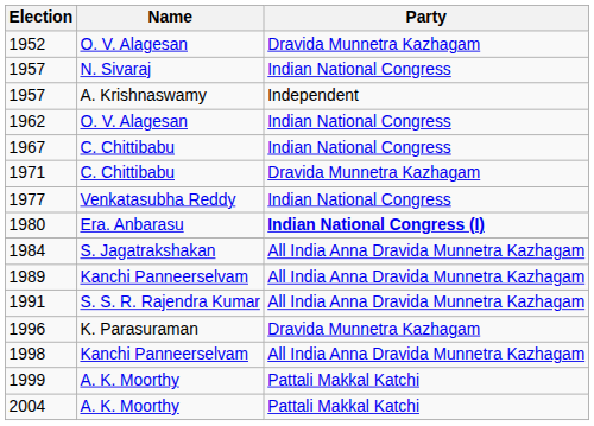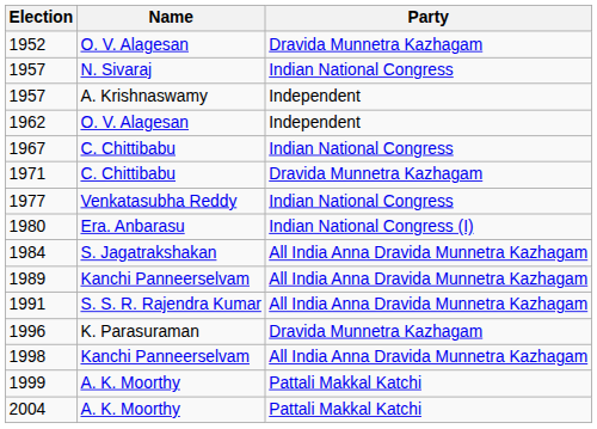 <table class="wikitable sortable">
 <tr>
 <th>Election</th>
 <th>Name</th>
 <th>Party</th>
 </tr>
 <tr --->
 <td>1952</td>
 <td><a href='#'>O. V. Alagesan</a></td>
 <td><a href='#'>Dravida Munnetra Kazhagam</a></td>
 </tr>
 <tr --->
 <td>1957</td>
 <td><a href='#'>N. Sivaraj</a></td>
 <td><a href='#'>Indian National Congress</a></td>
 </tr>
 <tr --->
 <td>1957</td>
 <td>A. Krishnaswamy</td>
 <td>Independent</td>
 </tr>
 <tr --->
 <td>1962</td>
 <td><a href='#'>O. V. Alagesan</a></td>
-<td><a href='#'>Indian National Congress</a></td>
+<td>Independent</td>
 </tr>
 <tr --->
 <td>1967</td>
 <td><a href='#'>C. Chittibabu</a></td>
 <td><a href='#'>Indian National Congress</a></td>
 </tr>
 <tr --->
 <td>1971</td>
 <td><a href='#'>C. Chittibabu</a></td>
 <td><a href='#'>Dravida Munnetra Kazhagam</a></td>
 </tr>
 <tr --->
 <td>1977</td>
 <td><a href='#'>Venkatasubha Reddy</a></td>
 <td><a href='#'>Indian National Congress</a></td>
 </tr>
 <tr --->
 <td>1980</td>
 <td><a href='#'>Era. Anbarasu</a></td>
-<td><strong><a href='#'>Indian National Congress (I)</a></strong></td>
+<td><a href='#'>Indian National Congress (I)</a></td>
 </tr>
 <tr --->
 <td>1984</td>
 <td><a href='#'>S. Jagatrakshakan</a></td>
 <td><a href='#'>All India Anna Dravida Munnetra Kazhagam</a></td>
 </tr>
 <tr --->
 <td>1989</td>
 <td><a href='#'>Kanchi Panneerselvam</a></td>
 <td><a href='#'>All India Anna Dravida Munnetra Kazhagam</a></td>
 </tr>
 <tr --->
 <td>1991</td>
 <td><a href='#'>S. S. R. Rajendra Kumar</a></td>
 <td><a href='#'>All India Anna Dravida Munnetra Kazhagam</a></td>
 </tr>
 <tr --->
 <td>1996</td>
 <td>K. Parasuraman</td>
 <td><a href='#'>Dravida Munnetra Kazhagam</a></td>
 </tr>
 <tr --->
 <td>1998</td>
 <td><a href='#'>Kanchi Panneerselvam</a></td>
 <td><a href='#'>All India Anna Dravida Munnetra Kazhagam</a></td>
 </tr>
 <tr --->
 <td>1999</td>
 <td><a href='#'>A. K. Moorthy</a></td>
 <td><a href='#'>Pattali Makkal Katchi</a></td>
 </tr>
 <tr --->
 <td>2004</td>
 <td><a href='#'>A. K. Moorthy</a></td>
 <td><a href='#'>Pattali Makkal Katchi</a></td>
 </tr>
 </table>
